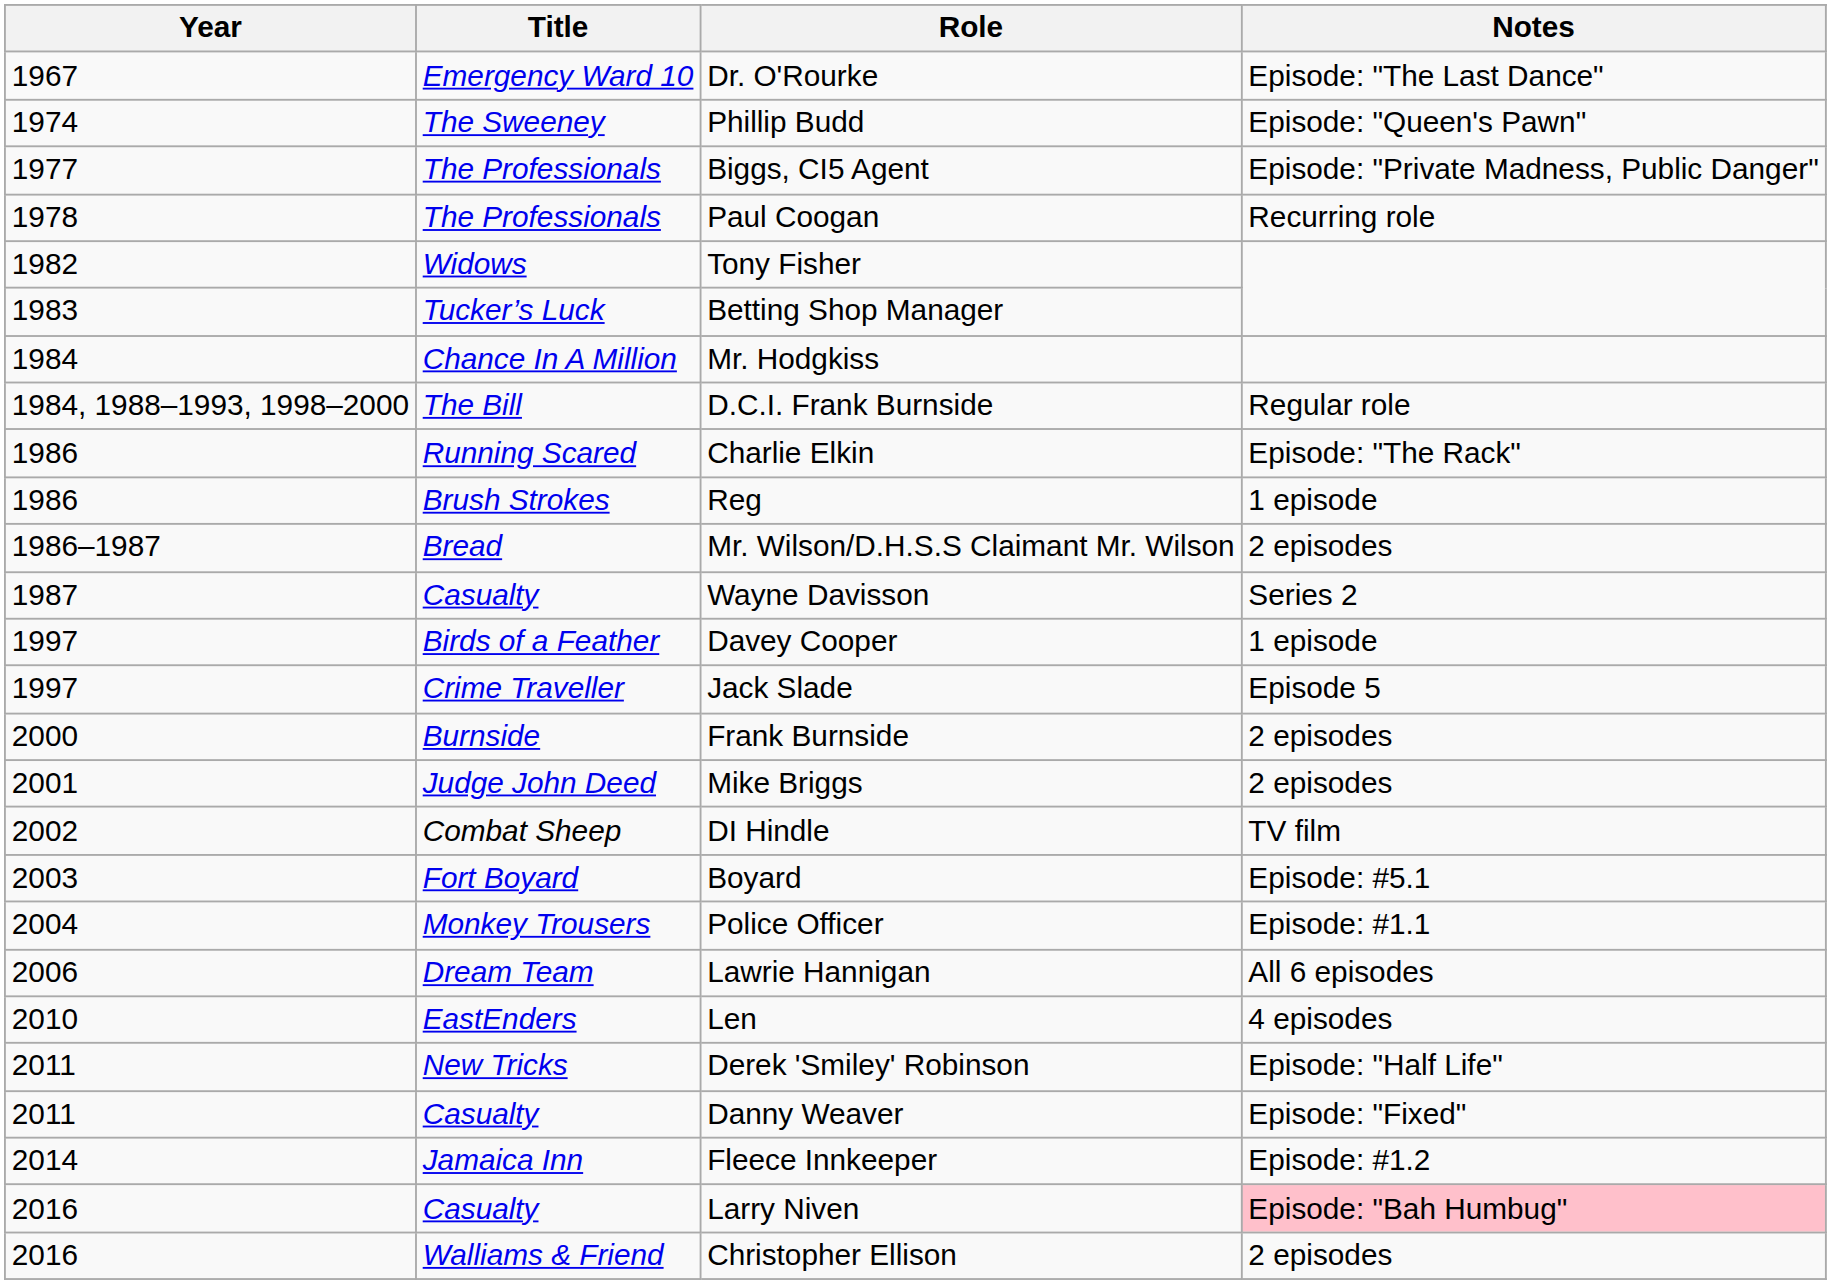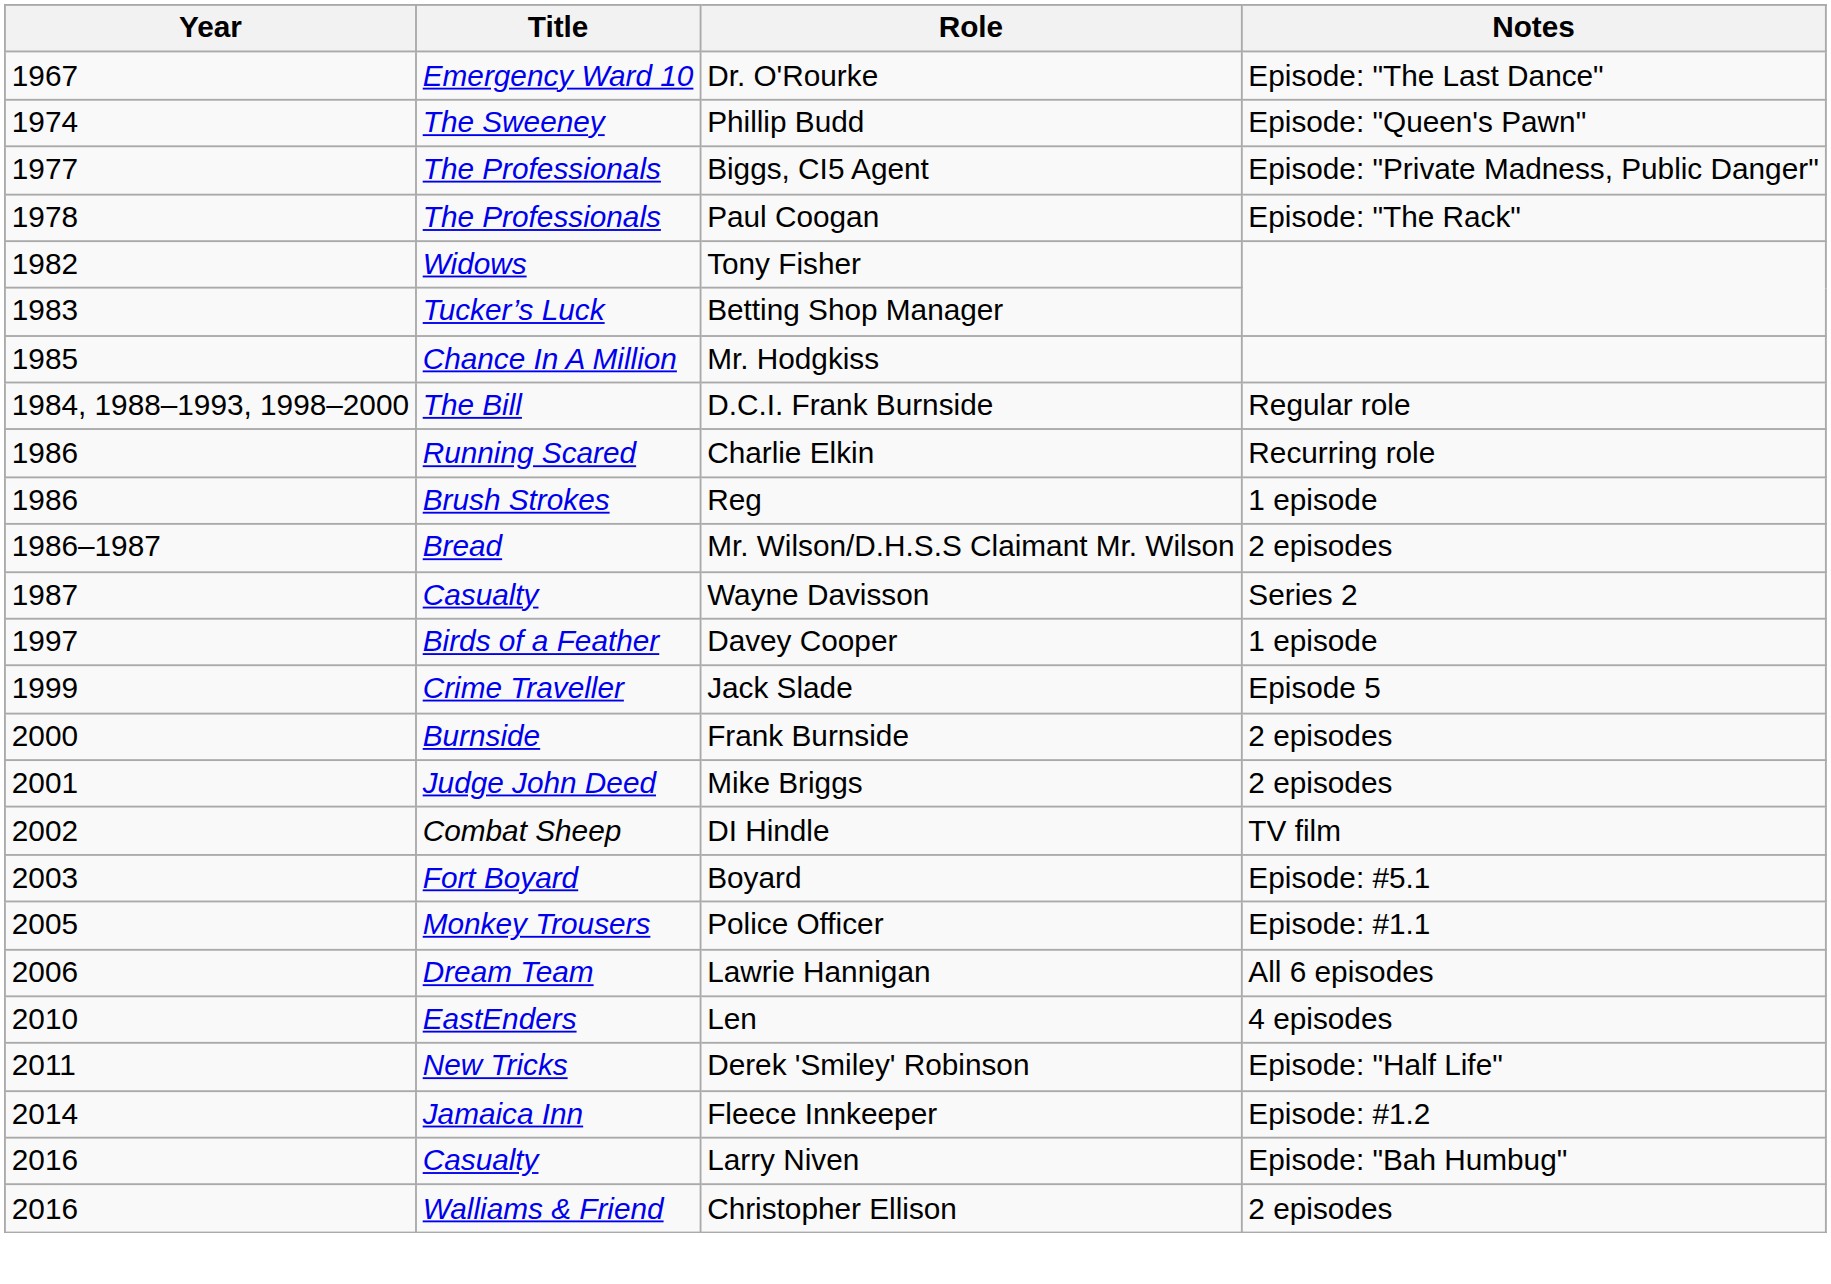 <table class="wikitable sortable">
 <tr>
 <th>Year</th>
 <th>Title</th>
 <th>Role</th>
 <th class = "unsortable">Notes</th>
 </tr>
 <tr>
 <td>1967</td>
 <td><em><a href='#'>Emergency Ward 10</a></em></td>
 <td>Dr. O'Rourke</td>
 <td>Episode: "The Last Dance"</td>
 </tr>
 <tr>
 <td>1974</td>
 <td><em><a href='#'>The Sweeney</a></em></td>
 <td>Phillip Budd</td>
 <td>Episode: "Queen's Pawn"</td>
 </tr>
 <tr>
 <td>1977</td>
 <td><em><a href='#'>The Professionals</a></em></td>
 <td>Biggs, CI5 Agent</td>
 <td>Episode: "Private Madness, Public Danger"</td>
 </tr>
 <tr>
 <td>1978</td>
 <td><em><a href='#'>The Professionals</a></em></td>
 <td>Paul Coogan</td>
-<td>Recurring role</td>
+<td>Episode: "The Rack"</td>
 </tr>
 <tr>
 <td>1982</td>
 <td><em><a href='#'>Widows</a></em></td>
 <td>Tony Fisher</td>
 </tr>
 <tr>
 <td>1983</td>
 <td><em><a href='#'>Tucker’s Luck</a></em></td>
 <td>Betting Shop Manager</td>
 </tr>
 <tr>
-<td>1984</td>
+<td>1985</td>
 <td><em><a href='#'>Chance In A Million</a></em></td>
 <td>Mr. Hodgkiss</td>
 <td></td>
 </tr>
 <tr>
 <td>1984, 1988–1993, 1998–2000</td>
 <td><em><a href='#'>The Bill</a></em></td>
 <td>D.C.I. Frank Burnside</td>
 <td>Regular role</td>
 </tr>
 <tr>
 <td>1986</td>
 <td><em><a href='#'>Running Scared</a></em></td>
 <td>Charlie Elkin</td>
-<td>Episode: "The Rack"</td>
+<td>Recurring role</td>
 </tr>
 <tr>
 <td>1986</td>
 <td><em><a href='#'>Brush Strokes</a></em></td>
 <td>Reg</td>
 <td>1 episode</td>
 </tr>
 <tr>
 <td>1986–1987</td>
 <td><em><a href='#'>Bread</a></em></td>
 <td>Mr. Wilson/D.H.S.S Claimant Mr. Wilson</td>
 <td>2 episodes</td>
 </tr>
 <tr>
 <td>1987</td>
 <td><em><a href='#'>Casualty</a></em></td>
 <td>Wayne Davisson</td>
 <td>Series 2</td>
 </tr>
 <tr>
 <td>1997</td>
 <td><em><a href='#'>Birds of a Feather</a></em></td>
 <td>Davey Cooper</td>
 <td>1 episode</td>
 </tr>
 <tr>
-<td>1997</td>
+<td>1999</td>
 <td><em><a href='#'>Crime Traveller</a></em></td>
 <td>Jack Slade</td>
 <td>Episode 5</td>
 </tr>
 <tr>
 <td>2000</td>
 <td><em><a href='#'>Burnside</a></em></td>
 <td>Frank Burnside</td>
 <td>2 episodes</td>
 </tr>
 <tr>
 <td>2001</td>
 <td><em><a href='#'>Judge John Deed</a></em></td>
 <td>Mike Briggs</td>
 <td>2 episodes</td>
 </tr>
 <tr>
 <td>2002</td>
 <td><em>Combat Sheep</em></td>
 <td>DI Hindle</td>
 <td>TV film</td>
 </tr>
 <tr>
 <td>2003</td>
 <td><em><a href='#'>Fort Boyard</a></em></td>
 <td>Boyard</td>
 <td>Episode: #5.1</td>
 </tr>
 <tr>
-<td>2004</td>
+<td>2005</td>
 <td><em><a href='#'>Monkey Trousers</a></em></td>
 <td>Police Officer</td>
 <td>Episode: #1.1</td>
 </tr>
 <tr>
 <td>2006</td>
 <td><em><a href='#'>Dream Team</a></em></td>
 <td>Lawrie Hannigan</td>
 <td>All 6 episodes</td>
 </tr>
 <tr>
 <td>2010</td>
 <td><em><a href='#'>EastEnders</a></em></td>
 <td>Len</td>
 <td>4 episodes</td>
 </tr>
 <tr>
 <td>2011</td>
 <td><em><a href='#'>New Tricks</a></em></td>
 <td>Derek 'Smiley' Robinson</td>
 <td>Episode: "Half Life"</td>
 </tr>
 <tr>
-<td>2011</td>
-<td><em><a href='#'>Casualty</a></em></td>
-<td>Danny Weaver</td>
-<td>Episode: "Fixed"</td>
-</tr>
-<tr>
 <td>2014</td>
 <td><em><a href='#'>Jamaica Inn</a></em></td>
 <td>Fleece Innkeeper</td>
 <td>Episode: #1.2</td>
 </tr>
 <tr>
 <td>2016</td>
 <td><em><a href='#'>Casualty</a></em></td>
 <td>Larry Niven</td>
-<td style="background: pink;">Episode: "Bah Humbug"</td>
+<td>Episode: "Bah Humbug"</td>
 </tr>
 <tr>
 <td>2016</td>
 <td><em><a href='#'>Walliams & Friend</a></em></td>
 <td>Christopher Ellison</td>
 <td>2 episodes</td>
 </tr>
 </table>
